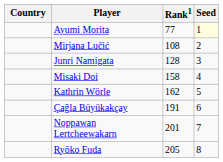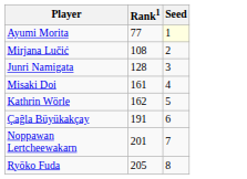 <table class="sortable wikitable">
 <tr>
-<th width="70">Country</th>
 <th width="175">Player</th>
 <th>Rank<sup>1</sup></th>
 <th>Seed</th>
 </tr>
 <tr>
-<td></td>
 <td><a href='#'>Ayumi Morita</a></td>
 <td>77</td>
 <td style="background: lightyellow;">1</td>
 </tr>
 <tr>
-<td></td>
 <td><a href='#'>Mirjana Lučić</a></td>
 <td>108</td>
 <td>2</td>
 </tr>
 <tr>
-<td></td>
 <td><a href='#'>Junri Namigata</a></td>
 <td>128</td>
 <td>3</td>
 </tr>
 <tr>
-<td></td>
 <td><a href='#'>Misaki Doi</a></td>
-<td>158</td>
+<td>161</td>
 <td>4</td>
 </tr>
 <tr>
-<td></td>
 <td><a href='#'>Kathrin Wörle</a></td>
 <td>162</td>
 <td>5</td>
 </tr>
 <tr>
-<td></td>
 <td><a href='#'>Çağla Büyükakçay</a></td>
 <td>191</td>
 <td>6</td>
 </tr>
 <tr>
-<td></td>
 <td><a href='#'>Noppawan Lertcheewakarn</a></td>
 <td>201</td>
 <td>7</td>
 </tr>
 <tr>
-<td></td>
 <td><a href='#'>Ryōko Fuda</a></td>
 <td>205</td>
 <td>8</td>
 </tr>
 </table>
